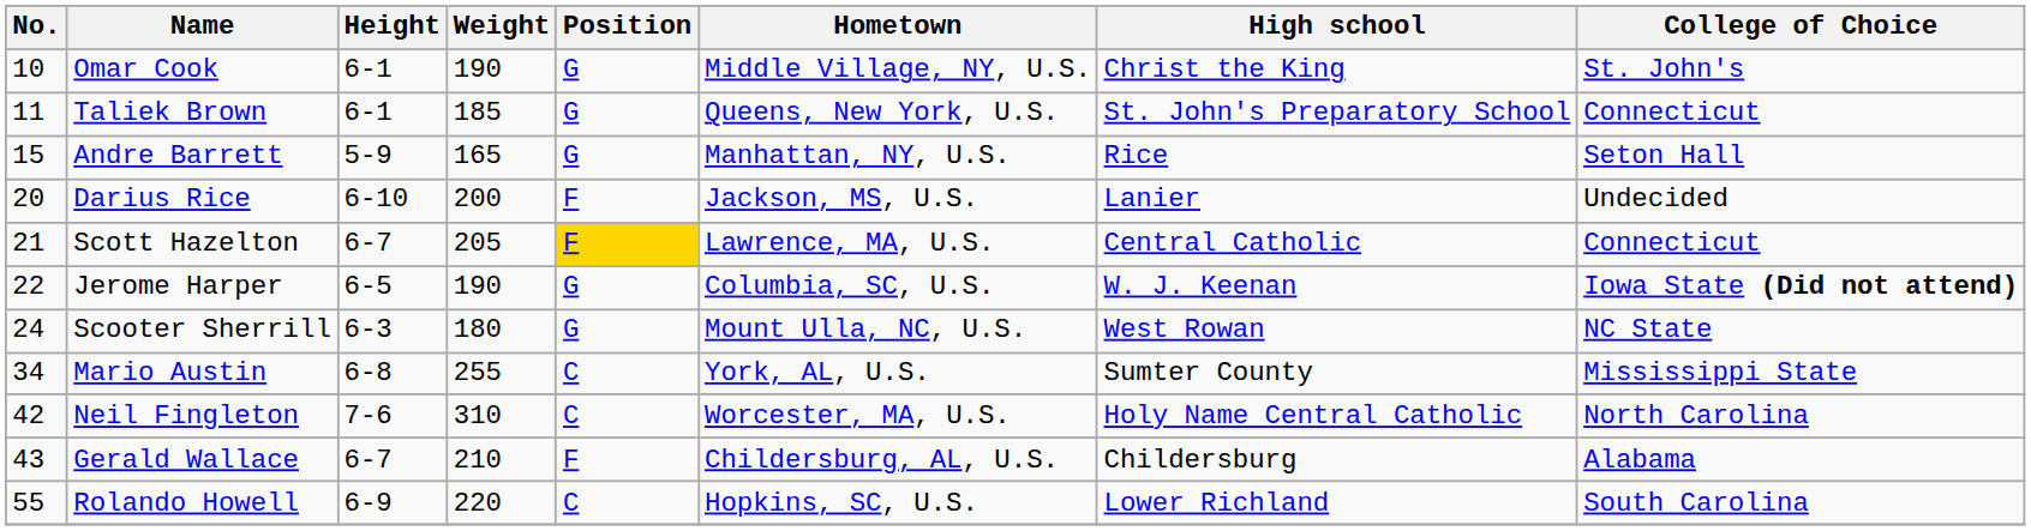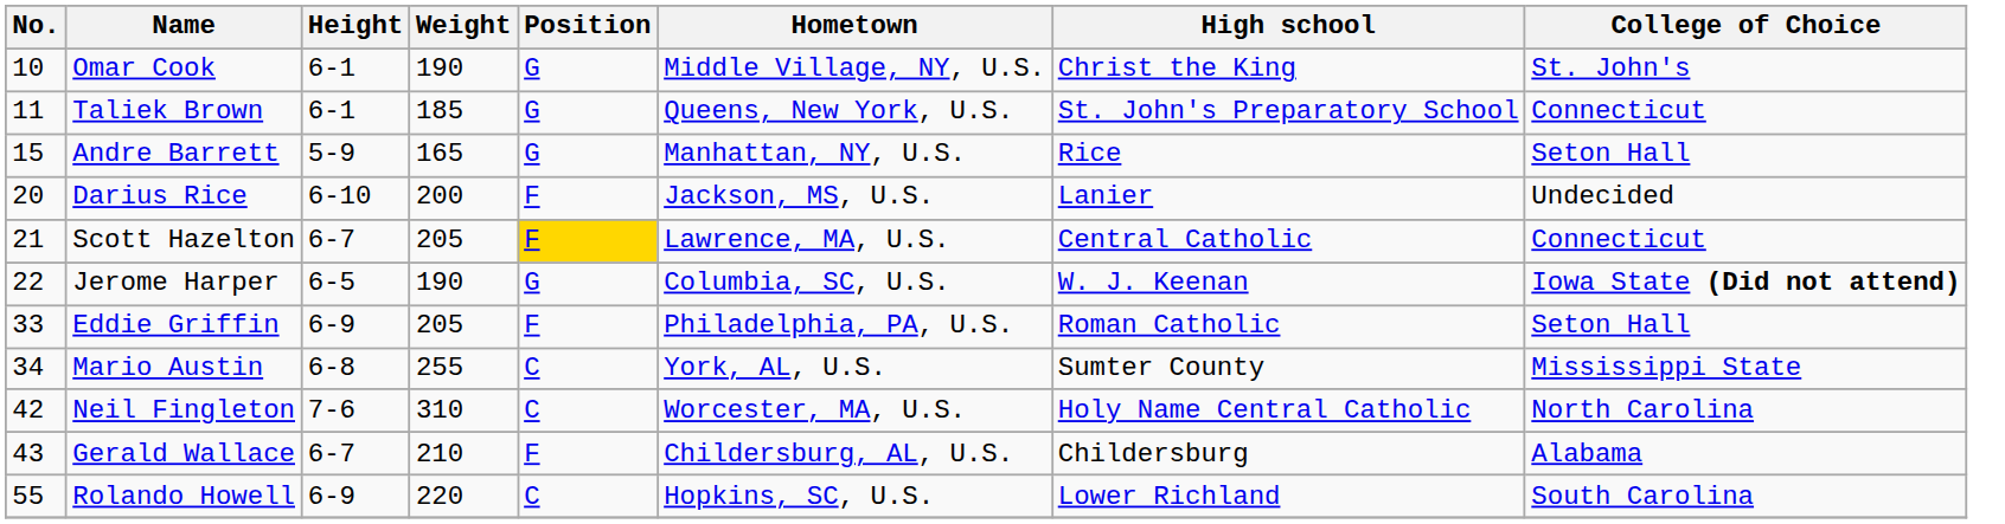 <table class="wikitable sortable" style="font-size: 95%;">
 <tr>
 <th>No.</th>
 <th>Name</th>
 <th>Height</th>
 <th>Weight</th>
 <th>Position</th>
 <th>Hometown</th>
 <th>High school</th>
 <th>College of Choice</th>
 </tr>
 <tr>
 <td>10</td>
 <td><a href='#'>Omar Cook</a></td>
 <td>6-1</td>
 <td>190</td>
 <td><a href='#'>G</a></td>
 <td><a href='#'>Middle Village, NY</a>, U.S.</td>
 <td><a href='#'>Christ the King</a></td>
 <td><a href='#'>St. John's</a></td>
 </tr>
 <tr>
 <td>11</td>
 <td><a href='#'>Taliek Brown</a></td>
 <td>6-1</td>
 <td>185</td>
 <td><a href='#'>G</a></td>
 <td><a href='#'>Queens, New York</a>, U.S.</td>
 <td><a href='#'>St. John's Preparatory School</a></td>
 <td><a href='#'>Connecticut</a></td>
 </tr>
 <tr>
 <td>15</td>
 <td><a href='#'>Andre Barrett</a></td>
 <td>5-9</td>
 <td>165</td>
 <td><a href='#'>G</a></td>
 <td><a href='#'>Manhattan, NY</a>, U.S.</td>
 <td><a href='#'>Rice</a></td>
 <td><a href='#'>Seton Hall</a></td>
 </tr>
 <tr>
 <td>20</td>
 <td><a href='#'>Darius Rice</a></td>
 <td>6-10</td>
 <td>200</td>
 <td><a href='#'>F</a></td>
 <td><a href='#'>Jackson, MS</a>, U.S.</td>
 <td><a href='#'>Lanier</a></td>
 <td>Undecided</td>
 </tr>
 <tr>
 <td>21</td>
 <td>Scott Hazelton</td>
 <td>6-7</td>
 <td>205</td>
 <td style="background: gold;"><a href='#'>F</a></td>
 <td><a href='#'>Lawrence, MA</a>, U.S.</td>
 <td><a href='#'>Central Catholic</a></td>
 <td><a href='#'>Connecticut</a></td>
 </tr>
 <tr>
 <td>22</td>
 <td>Jerome Harper</td>
 <td>6-5</td>
 <td>190</td>
 <td><a href='#'>G</a></td>
 <td><a href='#'>Columbia, SC</a>, U.S.</td>
 <td><a href='#'>W. J. Keenan</a></td>
 <td><a href='#'>Iowa State</a> <strong>(Did not attend)</strong></td>
 </tr>
 <tr>
-<td>24</td>
-<td>Scooter Sherrill</td>
-<td>6-3</td>
-<td>180</td>
-<td><a href='#'>G</a></td>
-<td><a href='#'>Mount Ulla, NC</a>, U.S.</td>
-<td><a href='#'>West Rowan</a></td>
-<td><a href='#'>NC State</a></td>
+<td>33</td>
+<td><a href='#'>Eddie Griffin</a></td>
+<td>6-9</td>
+<td>205</td>
+<td><a href='#'>F</a></td>
+<td><a href='#'>Philadelphia, PA</a>, U.S.</td>
+<td><a href='#'>Roman Catholic</a></td>
+<td><a href='#'>Seton Hall</a></td>
 </tr>
 <tr>
 <td>34</td>
 <td><a href='#'>Mario Austin</a></td>
 <td>6-8</td>
 <td>255</td>
 <td><a href='#'>C</a></td>
 <td><a href='#'>York, AL</a>, U.S.</td>
 <td>Sumter County</td>
 <td><a href='#'>Mississippi State</a></td>
 </tr>
 <tr>
 <td>42</td>
 <td><a href='#'>Neil Fingleton</a></td>
 <td>7-6</td>
 <td>310</td>
 <td><a href='#'>C</a></td>
 <td><a href='#'>Worcester, MA</a>, U.S.</td>
 <td><a href='#'>Holy Name Central Catholic</a></td>
 <td><a href='#'>North Carolina</a></td>
 </tr>
 <tr>
 <td>43</td>
 <td><a href='#'>Gerald Wallace</a></td>
 <td>6-7</td>
 <td>210</td>
 <td><a href='#'>F</a></td>
 <td><a href='#'>Childersburg, AL</a>, U.S.</td>
 <td>Childersburg</td>
 <td><a href='#'>Alabama</a></td>
 </tr>
 <tr>
 <td>55</td>
 <td><a href='#'>Rolando Howell</a></td>
 <td>6-9</td>
 <td>220</td>
 <td><a href='#'>C</a></td>
 <td><a href='#'>Hopkins, SC</a>, U.S.</td>
 <td><a href='#'>Lower Richland</a></td>
 <td><a href='#'>South Carolina</a></td>
 </tr>
 <tr>
 </tr>
 </table>
